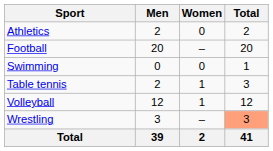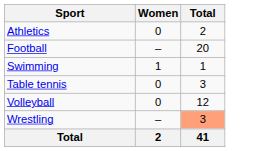 <table class="wikitable sortable" style="text-align:center;">
 <tr>
 <th width=180>Sport</th>
-<th width=55>Men</th>
 <th width=55>Women</th>
 <th width=55>Total</th>
 </tr>
 <tr>
 <td align=left><a href='#'>Athletics</a></td>
-<td>2</td>
 <td>0</td>
 <td>2</td>
 </tr>
 <tr>
 <td align=left><a href='#'>Football</a></td>
-<td>20</td>
 <td>–</td>
 <td>20</td>
 </tr>
 <tr>
 <td align=left><a href='#'>Swimming</a></td>
-<td>0</td>
-<td>0</td>
+<td>1</td>
 <td>1</td>
 </tr>
 <tr>
 <td align=left><a href='#'>Table tennis</a></td>
-<td>2</td>
-<td>1</td>
+<td>0</td>
 <td>3</td>
 </tr>
 <tr>
 <td align=left><a href='#'>Volleyball</a></td>
-<td>12</td>
-<td>1</td>
+<td>0</td>
 <td>12</td>
 </tr>
 <tr>
 <td align=left><a href='#'>Wrestling</a></td>
-<td>3</td>
 <td>–</td>
 <td style="background: lightsalmon;">3</td>
 </tr>
 <tr>
 <th>Total</th>
-<th>39</th>
 <th>2</th>
 <th>41</th>
 </tr>
 </table>
